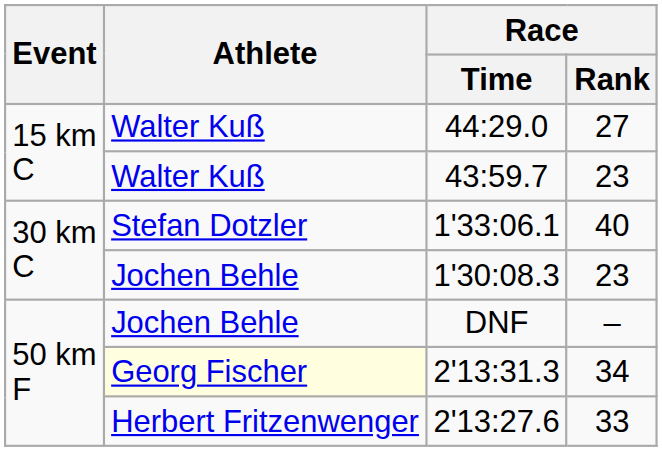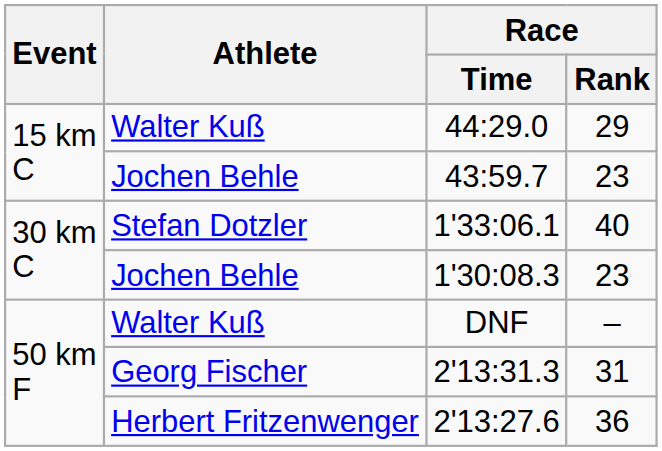 <table class="wikitable" border="1" style="font-size:90%">
 <tr>
 <th rowspan=2>Event</th>
 <th rowspan=2>Athlete</th>
 <th colspan=2>Race</th>
 </tr>
 <tr>
 <th>Time</th>
 <th>Rank</th>
 </tr>
 <tr>
 <td rowspan=2>15 km <br> C</td>
 <td><a href='#'>Walter Kuß</a></td>
 <td align=center>44:29.0</td>
-<td align=center>27</td>
+<td align=center>29</td>
 </tr>
 <tr>
-<td><a href='#'>Walter Kuß</a></td>
+<td><a href='#'>Jochen Behle</a></td>
 <td align=center>43:59.7</td>
 <td align=center>23</td>
 </tr>
 <tr>
 <td rowspan=2>30 km <br> C</td>
 <td><a href='#'>Stefan Dotzler</a></td>
 <td align=center>1'33:06.1</td>
 <td align=center>40</td>
 </tr>
 <tr>
 <td><a href='#'>Jochen Behle</a></td>
 <td align=center>1'30:08.3</td>
 <td align=center>23</td>
 </tr>
 <tr>
 <td rowspan=3>50 km <br> F</td>
-<td><a href='#'>Jochen Behle</a></td>
+<td><a href='#'>Walter Kuß</a></td>
 <td align=center>DNF</td>
 <td align=center>–</td>
 </tr>
 <tr>
-<td style="background: lightyellow;"><a href='#'>Georg Fischer</a></td>
+<td><a href='#'>Georg Fischer</a></td>
 <td align=center>2'13:31.3</td>
-<td align=center>34</td>
+<td align=center>31</td>
 </tr>
 <tr>
 <td><a href='#'>Herbert Fritzenwenger</a></td>
 <td align=center>2'13:27.6</td>
-<td align=center>33</td>
+<td align=center>36</td>
 </tr>
 </table>
